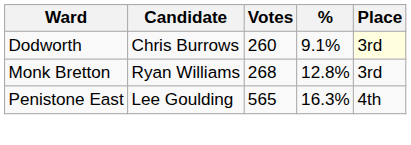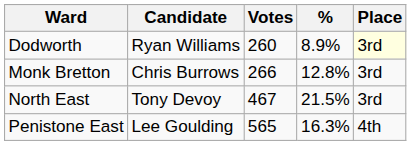 <table class="wikitable">
 <tr>
 <th>Ward</th>
 <th>Candidate</th>
 <th>Votes</th>
 <th>%</th>
 <th>Place</th>
 </tr>
 <tr>
 <td>Dodworth</td>
-<td>Chris Burrows</td>
+<td>Ryan Williams</td>
 <td>260</td>
-<td>9.1%</td>
+<td>8.9%</td>
 <td style="background: lightyellow;">3rd</td>
 </tr>
 <tr>
 <td>Monk Bretton</td>
-<td>Ryan Williams</td>
-<td>268</td>
+<td>Chris Burrows</td>
+<td>266</td>
 <td>12.8%</td>
+<td>3rd</td>
+</tr>
+<tr>
+<td>North East</td>
+<td>Tony Devoy</td>
+<td>467</td>
+<td>21.5%</td>
 <td>3rd</td>
 </tr>
 <tr>
 <td>Penistone East</td>
 <td>Lee Goulding</td>
 <td>565</td>
 <td>16.3%</td>
 <td>4th</td>
 </tr>
 </table>
